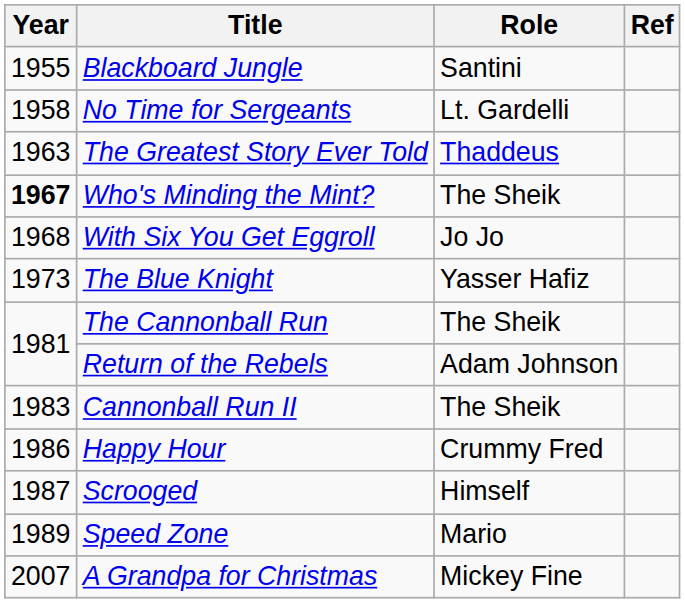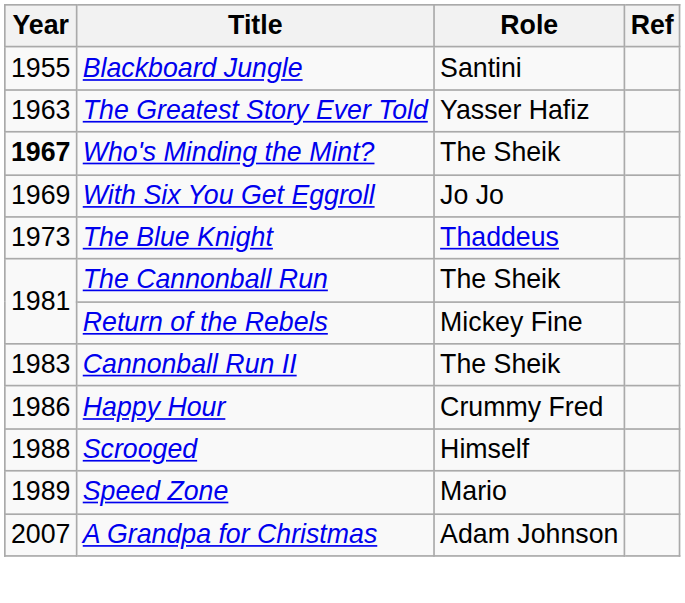 <table class="wikitable sortable">
 <tr>
 <th>Year</th>
 <th>Title</th>
 <th>Role</th>
 <th class="unsortable">Ref</th>
 </tr>
 <tr>
 <td>1955</td>
 <td><em><a href='#'>Blackboard Jungle</a></em></td>
 <td>Santini</td>
 <td></td>
 </tr>
 <tr>
-<td>1958</td>
-<td><em><a href='#'>No Time for Sergeants</a></em></td>
-<td>Lt. Gardelli</td>
-<td></td>
-</tr>
-<tr>
 <td>1963</td>
 <td><em><a href='#'>The Greatest Story Ever Told</a></em></td>
-<td><a href='#'>Thaddeus</a></td>
+<td>Yasser Hafiz</td>
 <td></td>
 </tr>
 <tr>
 <td><strong>1967</strong></td>
 <td><em><a href='#'>Who's Minding the Mint?</a></em></td>
 <td>The Sheik</td>
 <td></td>
 </tr>
 <tr>
-<td>1968</td>
+<td>1969</td>
 <td><em><a href='#'>With Six You Get Eggroll</a></em></td>
 <td>Jo Jo</td>
 <td></td>
 </tr>
 <tr>
 <td>1973</td>
 <td><em><a href='#'>The Blue Knight</a></em></td>
-<td>Yasser Hafiz</td>
+<td><a href='#'>Thaddeus</a></td>
 <td></td>
 </tr>
 <tr>
 <td rowspan="2">1981</td>
 <td><em><a href='#'>The Cannonball Run</a></em></td>
 <td>The Sheik</td>
 <td></td>
 </tr>
 <tr>
 <td><em><a href='#'>Return of the Rebels</a></em></td>
-<td>Adam Johnson</td>
+<td>Mickey Fine</td>
 <td></td>
 </tr>
 <tr>
 <td>1983</td>
 <td><em><a href='#'>Cannonball Run II</a></em></td>
 <td>The Sheik</td>
 <td></td>
 </tr>
 <tr>
 <td>1986</td>
 <td><em><a href='#'>Happy Hour</a></em></td>
 <td>Crummy Fred</td>
 <td></td>
 </tr>
 <tr>
-<td>1987</td>
+<td>1988</td>
 <td><em><a href='#'>Scrooged</a></em></td>
 <td>Himself</td>
 <td></td>
 </tr>
 <tr>
 <td>1989</td>
 <td><em><a href='#'>Speed Zone</a></em></td>
 <td>Mario</td>
 <td></td>
 </tr>
 <tr>
 <td>2007</td>
 <td><em><a href='#'>A Grandpa for Christmas</a></em></td>
-<td>Mickey Fine</td>
+<td>Adam Johnson</td>
 <td></td>
 </tr>
 </table>
